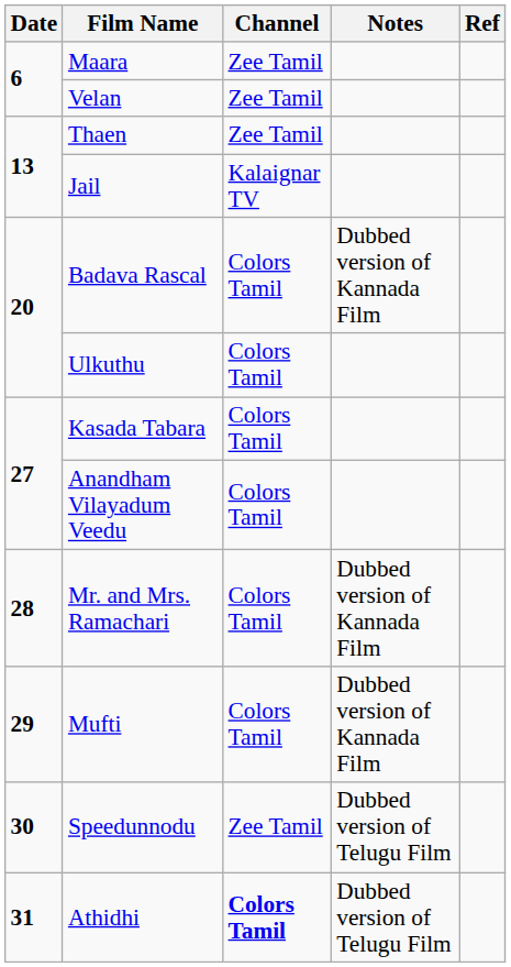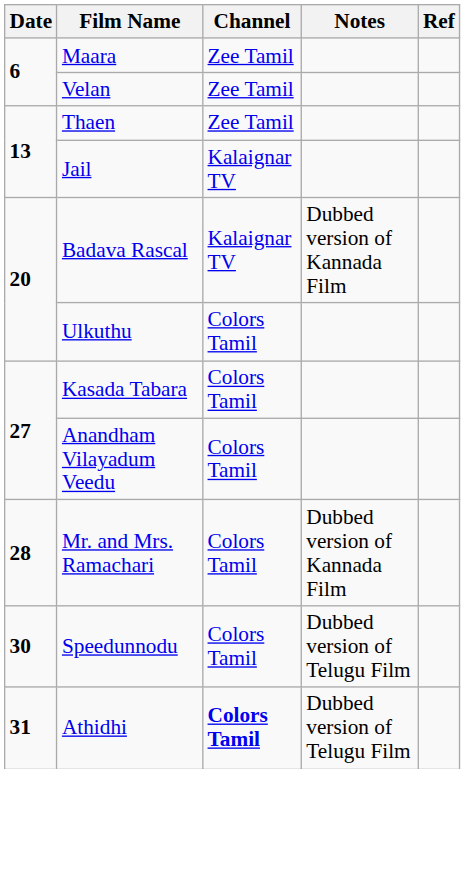 <table class="wikitable" width="55%">
 <tr>
 <th>Date</th>
 <th>Film Name</th>
 <th>Channel</th>
 <th>Notes</th>
 <th>Ref</th>
 </tr>
 <tr>
 <td rowspan="2"><strong>6</strong></td>
 <td><a href='#'>Maara</a></td>
 <td><a href='#'>Zee Tamil</a></td>
 <td></td>
 <td></td>
 </tr>
 <tr>
 <td><a href='#'>Velan</a></td>
 <td><a href='#'>Zee Tamil</a></td>
 <td></td>
 <td></td>
 </tr>
 <tr>
 <td rowspan="2"><strong>13</strong></td>
 <td><a href='#'>Thaen</a></td>
 <td><a href='#'>Zee Tamil</a></td>
 <td></td>
 <td></td>
 </tr>
 <tr>
 <td><a href='#'>Jail</a></td>
 <td><a href='#'>Kalaignar TV</a></td>
 <td></td>
 <td></td>
 </tr>
 <tr>
 <td rowspan="2"><strong>20</strong></td>
 <td><a href='#'>Badava Rascal</a></td>
-<td><a href='#'>Colors Tamil</a></td>
+<td><a href='#'>Kalaignar TV</a></td>
 <td>Dubbed version of Kannada Film</td>
 <td></td>
 </tr>
 <tr>
 <td><a href='#'>Ulkuthu</a></td>
 <td><a href='#'>Colors Tamil</a></td>
 <td></td>
 <td></td>
 </tr>
 <tr>
 <td rowspan="2"><strong>27</strong></td>
 <td><a href='#'>Kasada Tabara</a></td>
 <td><a href='#'>Colors Tamil</a></td>
 <td></td>
 <td></td>
 </tr>
 <tr>
 <td><a href='#'>Anandham Vilayadum Veedu</a></td>
 <td><a href='#'>Colors Tamil</a></td>
 <td></td>
 <td></td>
 </tr>
 <tr>
 <td rowspan="1"><strong>28</strong></td>
 <td><a href='#'>Mr. and Mrs. Ramachari</a></td>
 <td><a href='#'>Colors Tamil</a></td>
 <td>Dubbed version of Kannada Film</td>
 <td></td>
 </tr>
 <tr>
-<td rowspan="1"><strong>29</strong></td>
-<td><a href='#'>Mufti</a></td>
-<td><a href='#'>Colors Tamil</a></td>
-<td>Dubbed version of Kannada Film</td>
-<td></td>
-</tr>
-<tr>
 <td rowspan="1"><strong>30</strong></td>
 <td><a href='#'>Speedunnodu</a></td>
-<td><a href='#'>Zee Tamil</a></td>
+<td><a href='#'>Colors Tamil</a></td>
 <td>Dubbed version of Telugu Film</td>
 <td></td>
 </tr>
 <tr>
 <td rowspan="1"><strong>31</strong></td>
 <td><a href='#'>Athidhi</a></td>
 <td><strong><a href='#'>Colors Tamil</a></strong></td>
 <td>Dubbed version of Telugu Film</td>
 <td></td>
 </tr>
 </table>
